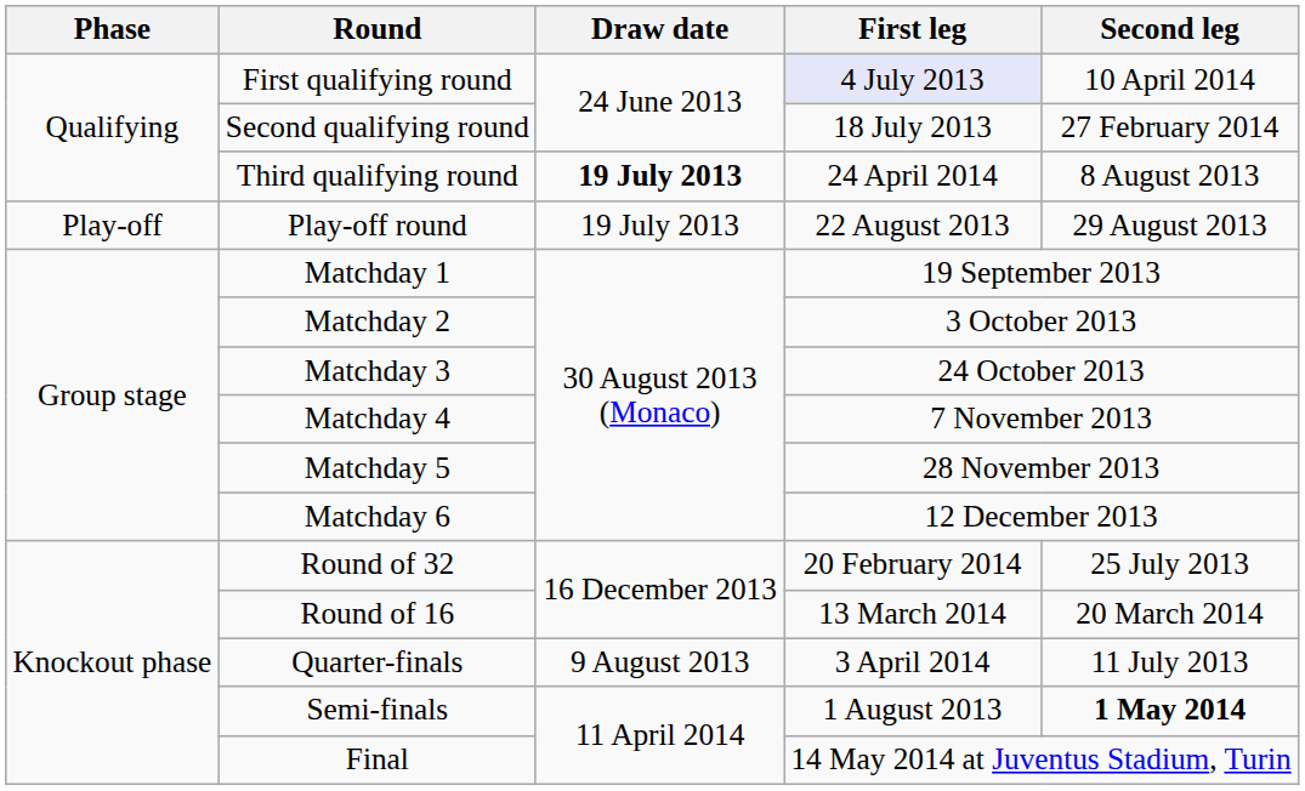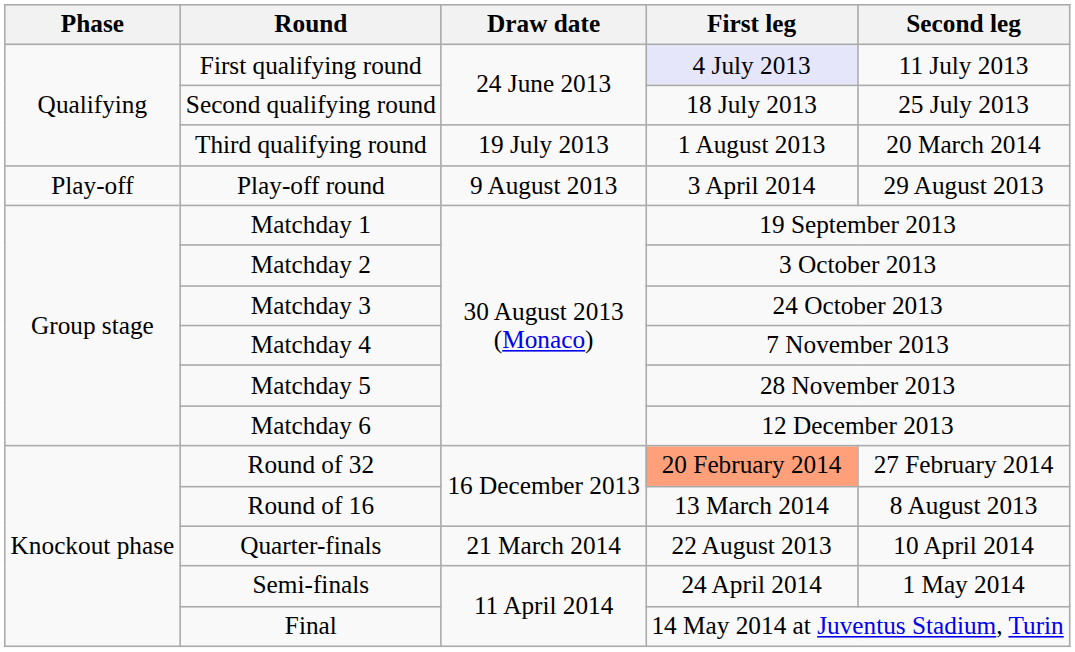 <table class="wikitable" style="text-align:center">
 <tr>
 <th>Phase</th>
 <th>Round</th>
 <th>Draw date</th>
 <th>First leg</th>
 <th>Second leg</th>
 </tr>
 <tr>
 <td rowspan=3>Qualifying</td>
 <td>First qualifying round</td>
 <td rowspan=2>24 June 2013</td>
 <td style="background: lavender;">4 July 2013</td>
-<td>10 April 2014</td>
+<td>11 July 2013</td>
 </tr>
 <tr>
 <td>Second qualifying round</td>
 <td>18 July 2013</td>
-<td>27 February 2014</td>
+<td>25 July 2013</td>
 </tr>
 <tr>
 <td>Third qualifying round</td>
-<td><strong>19 July 2013</strong></td>
-<td>24 April 2014</td>
-<td>8 August 2013</td>
+<td>19 July 2013</td>
+<td>1 August 2013</td>
+<td>20 March 2014</td>
 </tr>
 <tr>
 <td>Play-off</td>
 <td>Play-off round</td>
-<td>19 July 2013</td>
-<td>22 August 2013</td>
+<td>9 August 2013</td>
+<td>3 April 2014</td>
 <td>29 August 2013</td>
 </tr>
 <tr>
 <td rowspan=6>Group stage</td>
 <td>Matchday 1</td>
 <td rowspan=6>30 August 2013<br>(<a href='#'>Monaco</a>)</td>
 <td colspan=2>19 September 2013</td>
 </tr>
 <tr>
 <td>Matchday 2</td>
 <td colspan=2>3 October 2013</td>
 </tr>
 <tr>
 <td>Matchday 3</td>
 <td colspan=2>24 October 2013</td>
 </tr>
 <tr>
 <td>Matchday 4</td>
 <td colspan=2>7 November 2013</td>
 </tr>
 <tr>
 <td>Matchday 5</td>
 <td colspan=2>28 November 2013</td>
 </tr>
 <tr>
 <td>Matchday 6</td>
 <td colspan=2>12 December 2013</td>
 </tr>
 <tr>
 <td rowspan=5>Knockout phase</td>
 <td>Round of 32</td>
 <td rowspan=2>16 December 2013</td>
-<td>20 February 2014</td>
-<td>25 July 2013</td>
+<td style="background: lightsalmon;">20 February 2014</td>
+<td>27 February 2014</td>
 </tr>
 <tr>
 <td>Round of 16</td>
 <td>13 March 2014</td>
-<td>20 March 2014</td>
+<td>8 August 2013</td>
 </tr>
 <tr>
 <td>Quarter-finals</td>
-<td>9 August 2013</td>
-<td>3 April 2014</td>
-<td>11 July 2013</td>
+<td>21 March 2014</td>
+<td>22 August 2013</td>
+<td>10 April 2014</td>
 </tr>
 <tr>
 <td>Semi-finals</td>
 <td rowspan=2>11 April 2014</td>
-<td>1 August 2013</td>
-<td><strong>1 May 2014</strong></td>
+<td>24 April 2014</td>
+<td>1 May 2014</td>
 </tr>
 <tr>
 <td>Final</td>
 <td colspan=2>14 May 2014 at <a href='#'>Juventus Stadium</a>, <a href='#'>Turin</a></td>
 </tr>
 </table>
